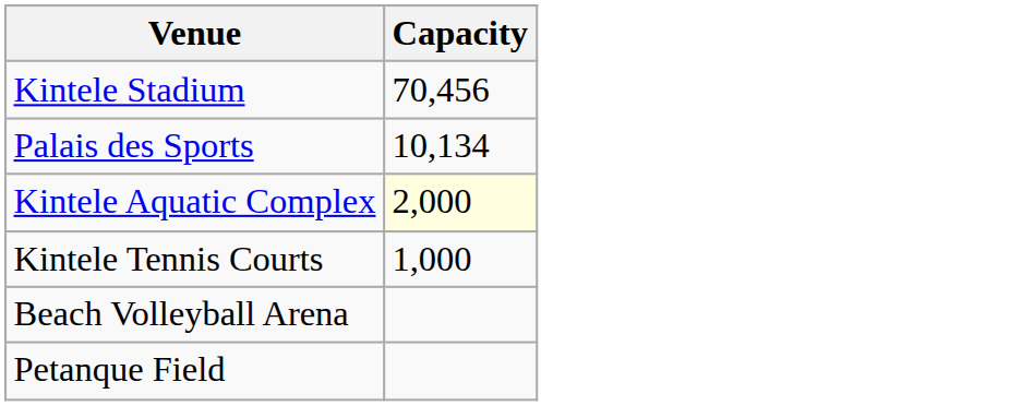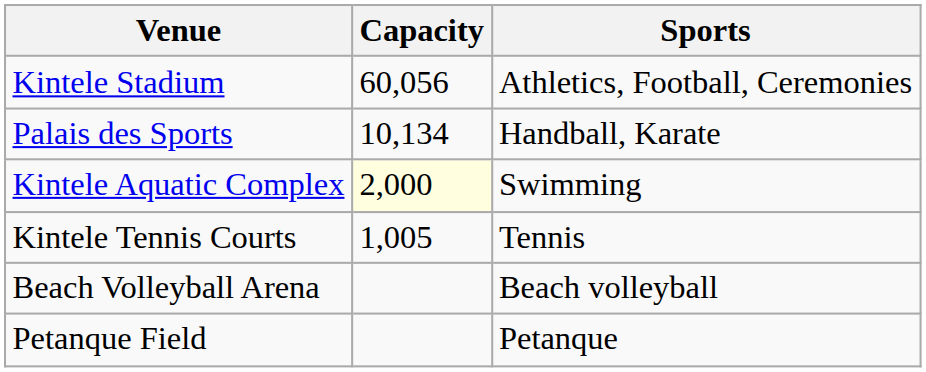 <table class="wikitable">
 <tr>
 <th>Venue</th>
 <th>Capacity</th>
+<th>Sports</th>
 </tr>
 <tr>
 <td><a href='#'>Kintele Stadium</a></td>
-<td>70,456</td>
+<td>60,056</td>
+<td>Athletics, Football, Ceremonies</td>
 </tr>
 <tr>
 <td><a href='#'>Palais des Sports</a></td>
 <td>10,134</td>
+<td>Handball, Karate</td>
 </tr>
 <tr>
 <td><a href='#'>Kintele Aquatic Complex</a></td>
 <td style="background: lightyellow;">2,000</td>
+<td>Swimming</td>
 </tr>
 <tr>
 <td>Kintele Tennis Courts</td>
-<td>1,000</td>
+<td>1,005</td>
+<td>Tennis</td>
 </tr>
 <tr>
 <td>Beach Volleyball Arena</td>
 <td></td>
+<td>Beach volleyball</td>
 </tr>
 <tr>
 <td>Petanque Field</td>
 <td></td>
+<td>Petanque</td>
 </tr>
 </table>
